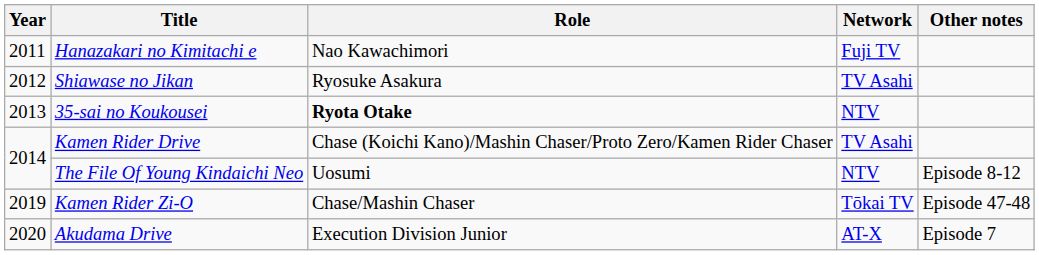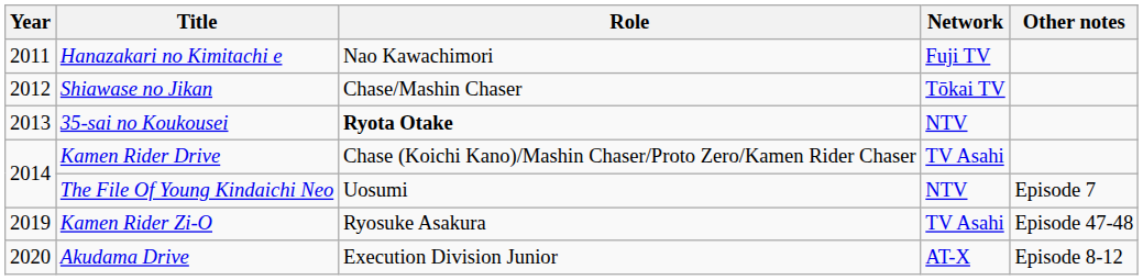 <table class="wikitable" style="font-size: 90%;">
 <tr>
 <th>Year</th>
 <th>Title</th>
 <th>Role</th>
 <th>Network</th>
 <th>Other notes</th>
 </tr>
 <tr>
 <td>2011</td>
 <td><em><a href='#'>Hanazakari no Kimitachi e</a></em></td>
 <td>Nao Kawachimori</td>
 <td><a href='#'>Fuji TV</a></td>
 <td></td>
 </tr>
 <tr>
 <td>2012</td>
 <td><em><a href='#'>Shiawase no Jikan</a></em></td>
-<td>Ryosuke Asakura</td>
-<td><a href='#'>TV Asahi</a></td>
+<td>Chase/Mashin Chaser</td>
+<td><a href='#'>Tōkai TV</a></td>
 <td></td>
 </tr>
 <tr>
 <td>2013</td>
 <td><em><a href='#'>35-sai no Koukousei</a></em></td>
 <td><strong>Ryota Otake</strong></td>
 <td><a href='#'>NTV</a></td>
 <td></td>
 </tr>
 <tr>
 <td rowspan="2">2014</td>
 <td><em><a href='#'>Kamen Rider Drive</a></em></td>
 <td>Chase (Koichi Kano)/Mashin Chaser/Proto Zero/Kamen Rider Chaser</td>
 <td><a href='#'>TV Asahi</a></td>
 <td></td>
 </tr>
 <tr>
 <td><em><a href='#'>The File Of Young Kindaichi Neo</a></em></td>
 <td>Uosumi</td>
 <td><a href='#'>NTV</a></td>
-<td>Episode 8-12</td>
+<td>Episode 7</td>
 </tr>
 <tr>
 <td>2019</td>
 <td><em><a href='#'>Kamen Rider Zi-O</a></em></td>
-<td>Chase/Mashin Chaser</td>
-<td><a href='#'>Tōkai TV</a></td>
+<td>Ryosuke Asakura</td>
+<td><a href='#'>TV Asahi</a></td>
 <td>Episode 47-48</td>
 </tr>
 <tr>
 <td>2020</td>
 <td><em><a href='#'>Akudama Drive</a></em></td>
 <td>Execution Division Junior</td>
 <td><a href='#'>AT-X</a></td>
-<td>Episode 7</td>
+<td>Episode 8-12</td>
 </tr>
 </table>
